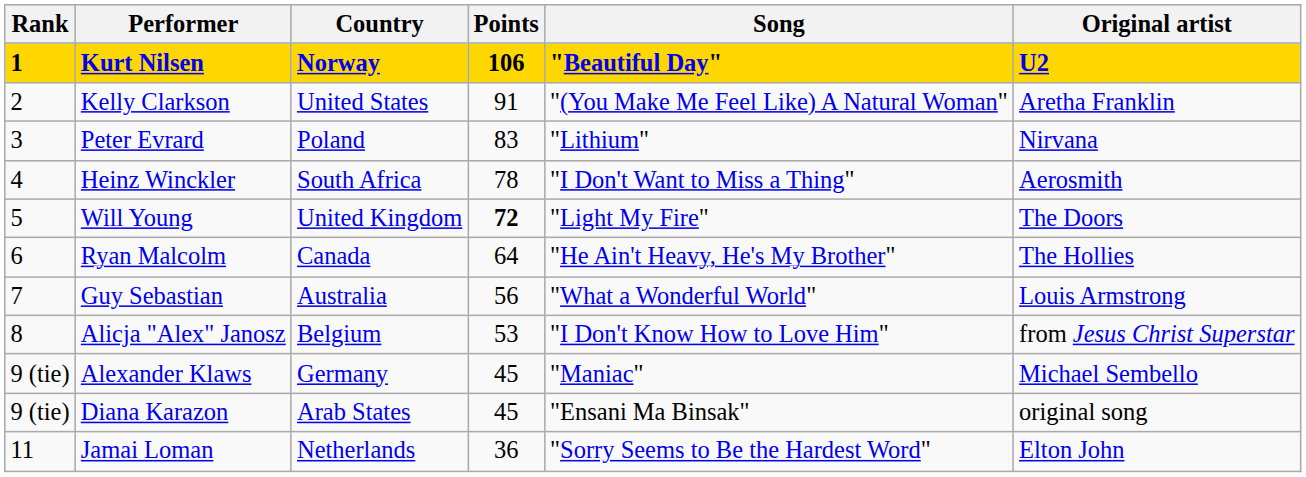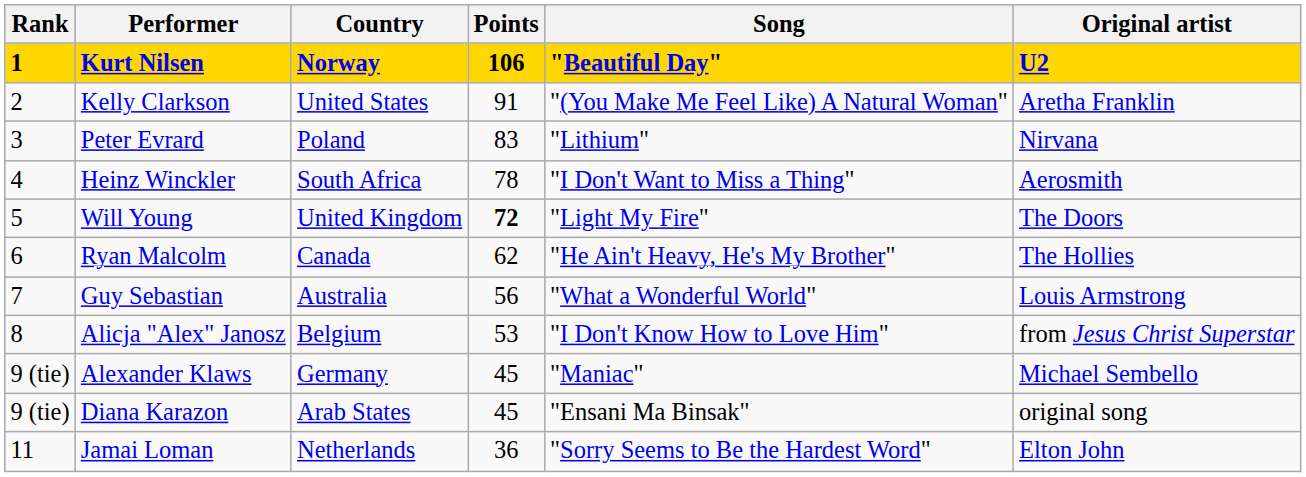 <table class="wikitable">
 <tr>
 <th>Rank</th>
 <th>Performer</th>
 <th>Country</th>
 <th>Points</th>
 <th>Song</th>
 <th>Original artist</th>
 </tr>
 <tr style="font-weight:bold; background: gold;">
 <td>1</td>
 <td><strong><a href='#'>Kurt Nilsen</a></strong></td>
 <td><a href='#'>Norway</a></td>
 <td style="text-align: center;">106</td>
 <td>"<a href='#'>Beautiful Day</a>"</td>
 <td><a href='#'>U2</a></td>
 </tr>
 <tr>
 <td>2</td>
 <td><a href='#'>Kelly Clarkson</a></td>
 <td><a href='#'>United States</a></td>
 <td style="text-align: center;">91</td>
 <td>"<a href='#'>(You Make Me Feel Like) A Natural Woman</a>"</td>
 <td><a href='#'>Aretha Franklin</a></td>
 </tr>
 <tr>
 <td>3</td>
 <td><a href='#'>Peter Evrard</a></td>
 <td><a href='#'>Poland</a></td>
 <td style="text-align: center;">83</td>
 <td>"<a href='#'>Lithium</a>"</td>
 <td><a href='#'>Nirvana</a></td>
 </tr>
 <tr>
 <td>4</td>
 <td><a href='#'>Heinz Winckler</a></td>
 <td><a href='#'>South Africa</a></td>
 <td style="text-align: center;">78</td>
 <td>"<a href='#'>I Don't Want to Miss a Thing</a>"</td>
 <td><a href='#'>Aerosmith</a></td>
 </tr>
 <tr>
 <td>5</td>
 <td><a href='#'>Will Young</a></td>
 <td><a href='#'>United Kingdom</a></td>
 <td style="text-align: center;"><strong>72</strong></td>
 <td>"<a href='#'>Light My Fire</a>"</td>
 <td><a href='#'>The Doors</a></td>
 </tr>
 <tr>
 <td>6</td>
 <td><a href='#'>Ryan Malcolm</a></td>
 <td><a href='#'>Canada</a></td>
-<td style="text-align: center;">64</td>
+<td style="text-align: center;">62</td>
 <td>"<a href='#'>He Ain't Heavy, He's My Brother</a>"</td>
 <td><a href='#'>The Hollies</a></td>
 </tr>
 <tr>
 <td>7</td>
 <td><a href='#'>Guy Sebastian</a></td>
 <td><a href='#'>Australia</a></td>
 <td style="text-align: center;">56</td>
 <td>"<a href='#'>What a Wonderful World</a>"</td>
 <td><a href='#'>Louis Armstrong</a></td>
 </tr>
 <tr>
 <td>8</td>
 <td><a href='#'>Alicja "Alex" Janosz</a></td>
 <td><a href='#'>Belgium</a></td>
 <td style="text-align: center;">53</td>
 <td>"<a href='#'>I Don't Know How to Love Him</a>"</td>
 <td>from <em><a href='#'>Jesus Christ Superstar</a></em></td>
 </tr>
 <tr>
 <td>9 (tie)</td>
 <td><a href='#'>Alexander Klaws</a></td>
 <td><a href='#'>Germany</a></td>
 <td style="text-align: center;">45</td>
 <td>"<a href='#'>Maniac</a>"</td>
 <td><a href='#'>Michael Sembello</a></td>
 </tr>
 <tr>
 <td>9 (tie)</td>
 <td><a href='#'>Diana Karazon</a></td>
 <td><a href='#'>Arab States</a></td>
 <td style="text-align: center;">45</td>
 <td>"Ensani Ma Binsak"</td>
 <td>original song</td>
 </tr>
 <tr>
 <td>11</td>
 <td><a href='#'>Jamai Loman</a></td>
 <td><a href='#'>Netherlands</a></td>
 <td style="text-align: center;">36</td>
 <td>"<a href='#'>Sorry Seems to Be the Hardest Word</a>"</td>
 <td><a href='#'>Elton John</a></td>
 </tr>
 </table>
